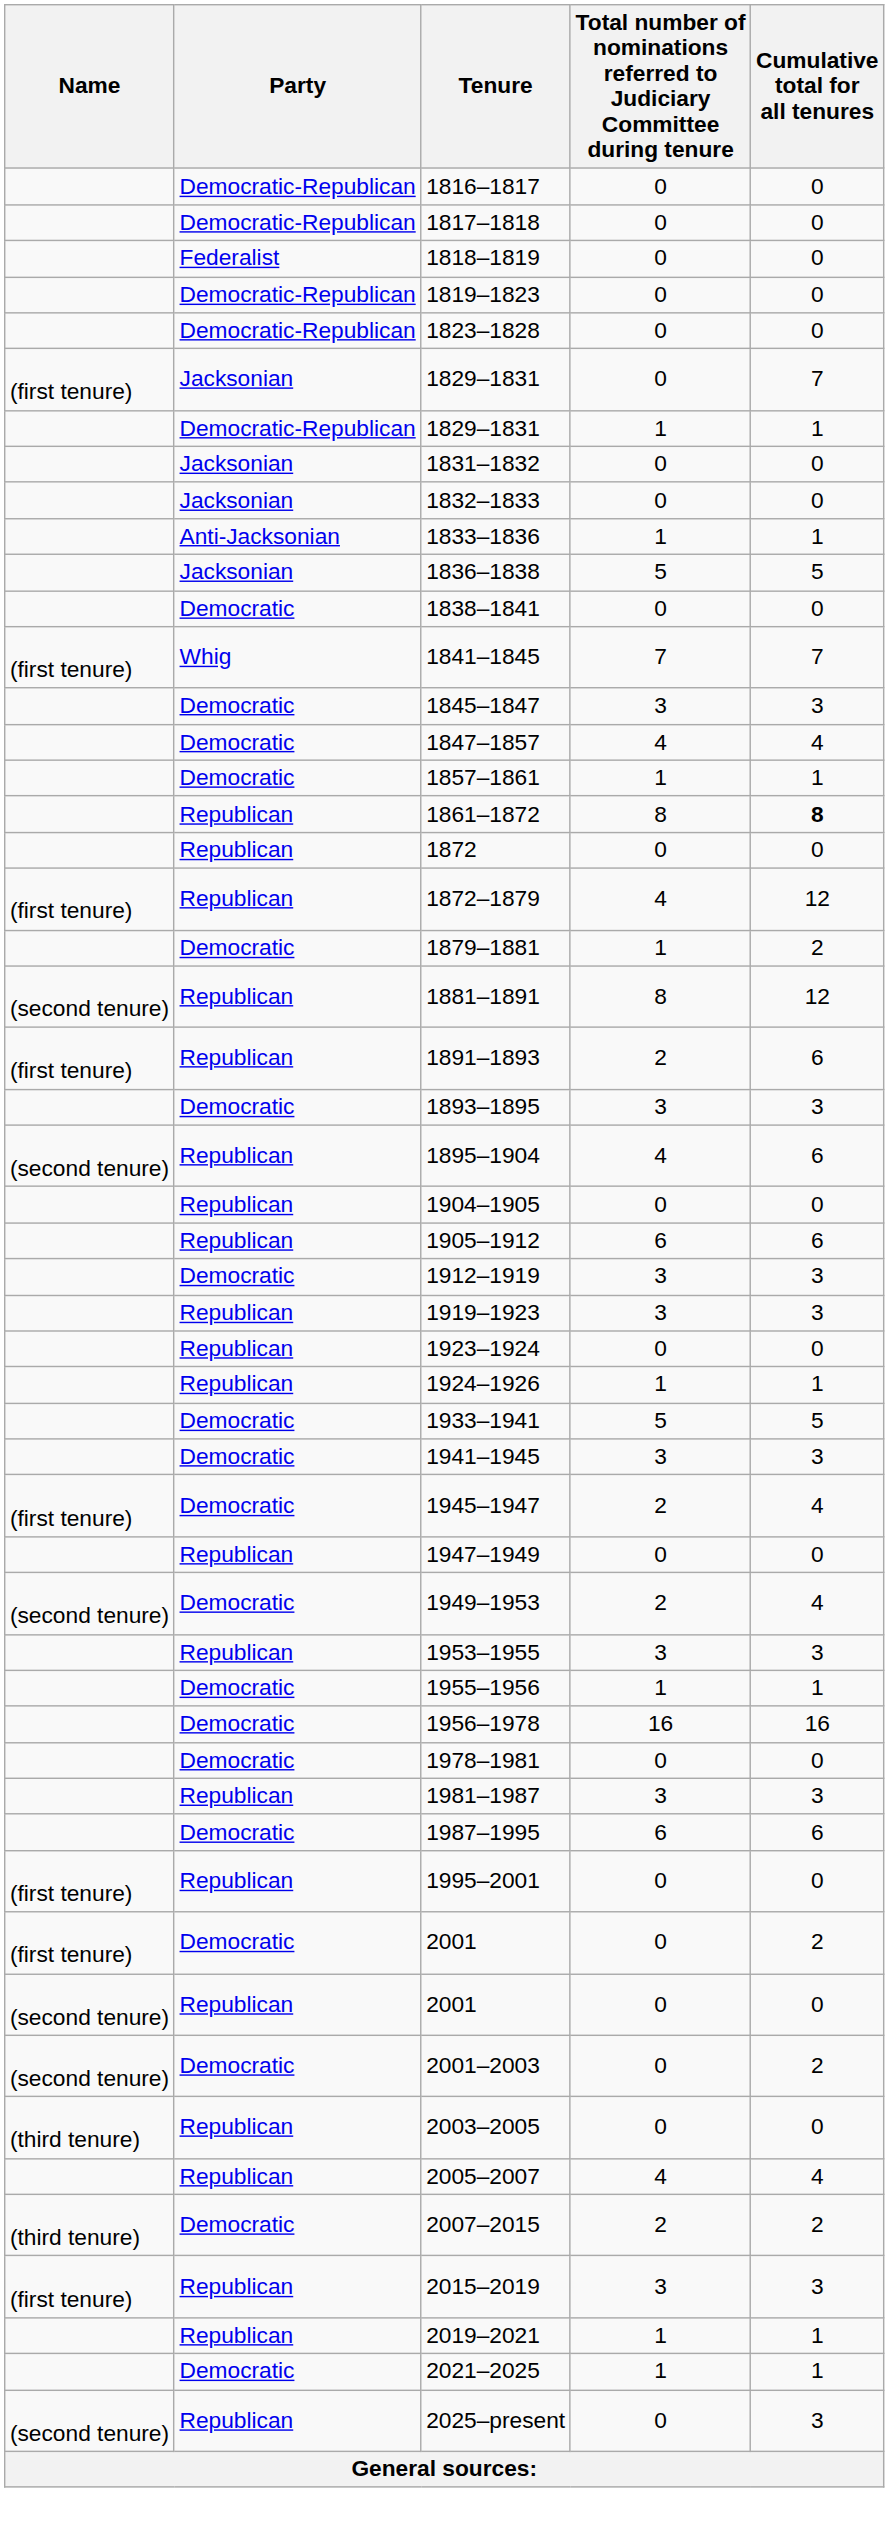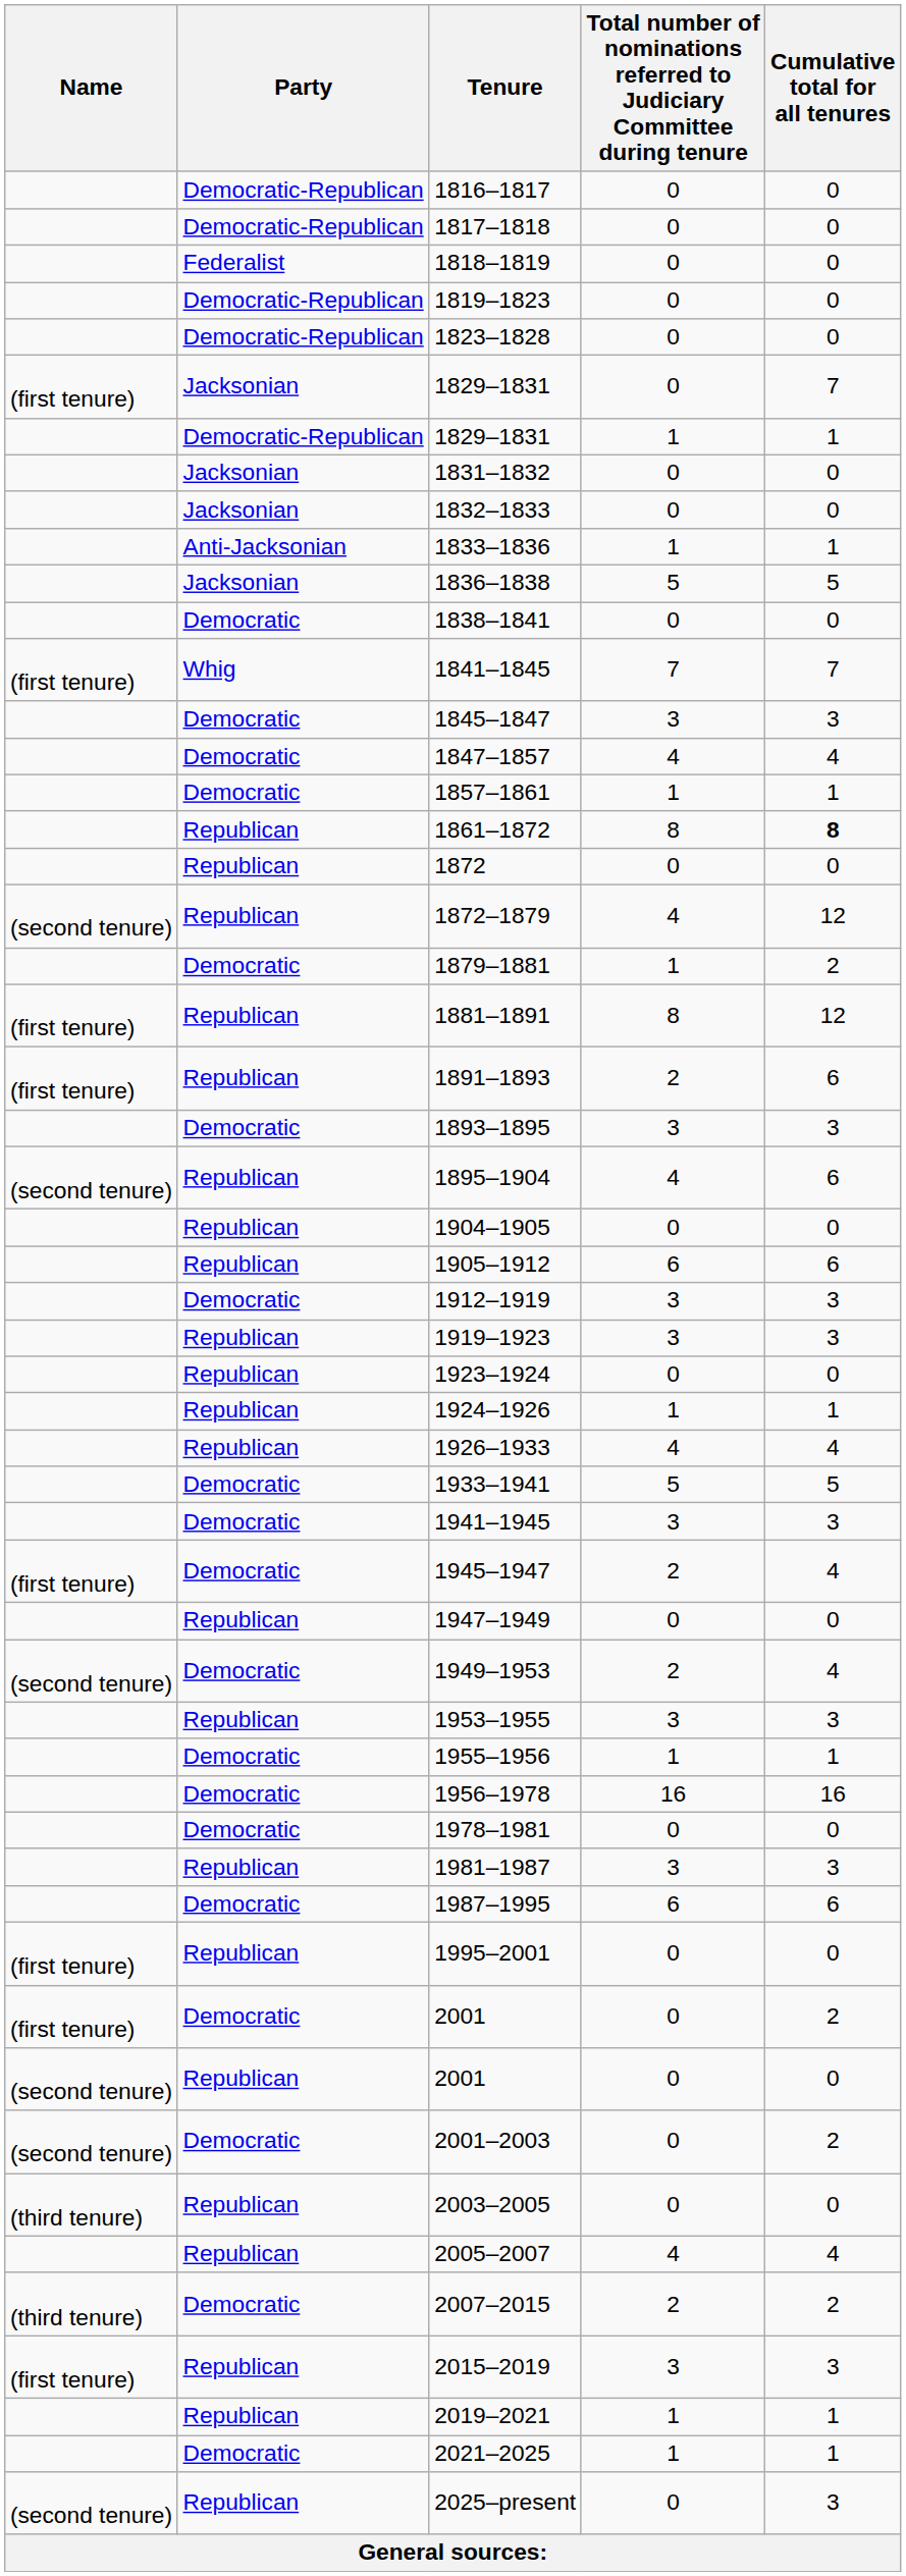 <table class="wikitable mw-collapsible sortable mw-collapsed">
 <tr>
 <th>Name</th>
 <th>Party</th>
 <th>Tenure</th>
 <th>Total number of<br>nominations<br>referred to<br>Judiciary<br>Committee<br>during tenure</th>
 <th>Cumulative<br>total for<br>all tenures</th>
 </tr>
 <tr>
 <td></td>
 <td><a href='#'>Democratic-Republican</a></td>
 <td>1816–1817</td>
 <td style=text-align:center>0</td>
 <td style=text-align:center>0</td>
 </tr>
 <tr>
 <td></td>
 <td><a href='#'>Democratic-Republican</a></td>
 <td>1817–1818</td>
 <td style=text-align:center>0</td>
 <td style=text-align:center>0</td>
 </tr>
 <tr>
 <td></td>
 <td><a href='#'>Federalist</a></td>
 <td>1818–1819</td>
 <td style=text-align:center>0</td>
 <td style=text-align:center>0</td>
 </tr>
 <tr>
 <td></td>
 <td><a href='#'>Democratic-Republican</a></td>
 <td>1819–1823</td>
 <td style=text-align:center>0</td>
 <td style=text-align:center>0</td>
 </tr>
 <tr>
 <td></td>
 <td><a href='#'>Democratic-Republican</a></td>
 <td>1823–1828</td>
 <td style=text-align:center>0</td>
 <td style=text-align:center>0</td>
 </tr>
 <tr>
 <td><br>(first tenure)</td>
 <td><a href='#'>Jacksonian</a></td>
 <td>1829–1831</td>
 <td style=text-align:center>0</td>
 <td style=text-align:center>7</td>
 </tr>
 <tr>
 <td></td>
 <td><a href='#'>Democratic-Republican</a></td>
 <td>1829–1831</td>
 <td style=text-align:center>1</td>
 <td style=text-align:center>1</td>
 </tr>
 <tr>
 <td></td>
 <td><a href='#'>Jacksonian</a></td>
 <td>1831–1832</td>
 <td style=text-align:center>0</td>
 <td style=text-align:center>0</td>
 </tr>
 <tr>
 <td></td>
 <td><a href='#'>Jacksonian</a></td>
 <td>1832–1833</td>
 <td style=text-align:center>0</td>
 <td style=text-align:center>0</td>
 </tr>
 <tr>
 <td></td>
 <td><a href='#'>Anti-Jacksonian</a></td>
 <td>1833–1836</td>
 <td style=text-align:center>1</td>
 <td style=text-align:center>1</td>
 </tr>
 <tr>
 <td></td>
 <td><a href='#'>Jacksonian</a></td>
 <td>1836–1838</td>
 <td style=text-align:center>5</td>
 <td style=text-align:center>5</td>
 </tr>
 <tr>
 <td></td>
 <td><a href='#'>Democratic</a></td>
 <td>1838–1841</td>
 <td style=text-align:center>0</td>
 <td style=text-align:center>0</td>
 </tr>
 <tr>
 <td><br>(first tenure)</td>
 <td><a href='#'>Whig</a></td>
 <td>1841–1845</td>
 <td style=text-align:center>7</td>
 <td style=text-align:center>7</td>
 </tr>
 <tr>
 <td></td>
 <td><a href='#'>Democratic</a></td>
 <td>1845–1847</td>
 <td style=text-align:center>3</td>
 <td style=text-align:center>3</td>
 </tr>
 <tr>
 <td></td>
 <td><a href='#'>Democratic</a></td>
 <td>1847–1857</td>
 <td style=text-align:center>4</td>
 <td style=text-align:center>4</td>
 </tr>
 <tr>
 <td></td>
 <td><a href='#'>Democratic</a></td>
 <td>1857–1861</td>
 <td style=text-align:center>1</td>
 <td style=text-align:center>1</td>
 </tr>
 <tr>
 <td></td>
 <td><a href='#'>Republican</a></td>
 <td>1861–1872</td>
 <td style=text-align:center>8</td>
 <td style=text-align:center><strong>8</strong></td>
 </tr>
 <tr>
 <td></td>
 <td><a href='#'>Republican</a></td>
 <td>1872</td>
 <td style=text-align:center>0</td>
 <td style=text-align:center>0</td>
 </tr>
 <tr>
-<td><br>(first tenure)</td>
+<td><br>(second tenure)</td>
 <td><a href='#'>Republican</a></td>
 <td>1872–1879</td>
 <td style=text-align:center>4</td>
 <td style=text-align:center>12</td>
 </tr>
 <tr>
 <td></td>
 <td><a href='#'>Democratic</a></td>
 <td>1879–1881</td>
 <td style=text-align:center>1</td>
 <td style=text-align:center>2</td>
 </tr>
 <tr>
-<td><br>(second tenure)</td>
+<td><br>(first tenure)</td>
 <td><a href='#'>Republican</a></td>
 <td>1881–1891</td>
 <td style=text-align:center>8</td>
 <td style=text-align:center>12</td>
 </tr>
 <tr>
 <td><br>(first tenure)</td>
 <td><a href='#'>Republican</a></td>
 <td>1891–1893</td>
 <td style=text-align:center>2</td>
 <td style=text-align:center>6</td>
 </tr>
 <tr>
 <td></td>
 <td><a href='#'>Democratic</a></td>
 <td>1893–1895</td>
 <td style=text-align:center>3</td>
 <td style=text-align:center>3</td>
 </tr>
 <tr>
 <td><br>(second tenure)</td>
 <td><a href='#'>Republican</a></td>
 <td>1895–1904</td>
 <td style=text-align:center>4</td>
 <td style=text-align:center>6</td>
 </tr>
 <tr>
 <td></td>
 <td><a href='#'>Republican</a></td>
 <td>1904–1905</td>
 <td style=text-align:center>0</td>
 <td style=text-align:center>0</td>
 </tr>
 <tr>
 <td></td>
 <td><a href='#'>Republican</a></td>
 <td>1905–1912</td>
 <td style=text-align:center>6</td>
 <td style=text-align:center>6</td>
 </tr>
 <tr>
 <td></td>
 <td><a href='#'>Democratic</a></td>
 <td>1912–1919</td>
 <td style=text-align:center>3</td>
 <td style=text-align:center>3</td>
 </tr>
 <tr>
 <td></td>
 <td><a href='#'>Republican</a></td>
 <td>1919–1923</td>
 <td style=text-align:center>3</td>
 <td style=text-align:center>3</td>
 </tr>
 <tr>
 <td></td>
 <td><a href='#'>Republican</a></td>
 <td>1923–1924</td>
 <td style=text-align:center>0</td>
 <td style=text-align:center>0</td>
 </tr>
 <tr>
 <td></td>
 <td><a href='#'>Republican</a></td>
 <td>1924–1926</td>
 <td style=text-align:center>1</td>
 <td style=text-align:center>1</td>
+</tr>
+<tr>
+<td></td>
+<td><a href='#'>Republican</a></td>
+<td>1926–1933</td>
+<td style=text-align:center>4</td>
+<td style=text-align:center>4</td>
 </tr>
 <tr>
 <td></td>
 <td><a href='#'>Democratic</a></td>
 <td>1933–1941</td>
 <td style=text-align:center>5</td>
 <td style=text-align:center>5</td>
 </tr>
 <tr>
 <td></td>
 <td><a href='#'>Democratic</a></td>
 <td>1941–1945</td>
 <td style=text-align:center>3</td>
 <td style=text-align:center>3</td>
 </tr>
 <tr>
 <td><br>(first tenure)</td>
 <td><a href='#'>Democratic</a></td>
 <td>1945–1947</td>
 <td style=text-align:center>2</td>
 <td style=text-align:center>4</td>
 </tr>
 <tr>
 <td></td>
 <td><a href='#'>Republican</a></td>
 <td>1947–1949</td>
 <td style=text-align:center>0</td>
 <td style=text-align:center>0</td>
 </tr>
 <tr>
 <td><br>(second tenure)</td>
 <td><a href='#'>Democratic</a></td>
 <td>1949–1953</td>
 <td style=text-align:center>2</td>
 <td style=text-align:center>4</td>
 </tr>
 <tr>
 <td></td>
 <td><a href='#'>Republican</a></td>
 <td>1953–1955</td>
 <td style=text-align:center>3</td>
 <td style=text-align:center>3</td>
 </tr>
 <tr>
 <td></td>
 <td><a href='#'>Democratic</a></td>
 <td>1955–1956</td>
 <td style=text-align:center>1</td>
 <td style=text-align:center>1</td>
 </tr>
 <tr>
 <td></td>
 <td><a href='#'>Democratic</a></td>
 <td>1956–1978</td>
 <td style=text-align:center>16</td>
 <td style=text-align:center>16</td>
 </tr>
 <tr>
 <td></td>
 <td><a href='#'>Democratic</a></td>
 <td>1978–1981</td>
 <td style=text-align:center>0</td>
 <td style=text-align:center>0</td>
 </tr>
 <tr>
 <td></td>
 <td><a href='#'>Republican</a></td>
 <td>1981–1987</td>
 <td style=text-align:center>3</td>
 <td style=text-align:center>3</td>
 </tr>
 <tr>
 <td></td>
 <td><a href='#'>Democratic</a></td>
 <td>1987–1995</td>
 <td style=text-align:center>6</td>
 <td style=text-align:center>6</td>
 </tr>
 <tr>
 <td><br>(first tenure)</td>
 <td><a href='#'>Republican</a></td>
 <td>1995–2001</td>
 <td style=text-align:center>0</td>
 <td style=text-align:center>0</td>
 </tr>
 <tr>
 <td><br>(first tenure)</td>
 <td><a href='#'>Democratic</a></td>
 <td>2001</td>
 <td style=text-align:center>0</td>
 <td style=text-align:center>2</td>
 </tr>
 <tr>
 <td><br>(second tenure)</td>
 <td><a href='#'>Republican</a></td>
 <td>2001</td>
 <td style=text-align:center>0</td>
 <td style=text-align:center>0</td>
 </tr>
 <tr>
 <td><br>(second tenure)</td>
 <td><a href='#'>Democratic</a></td>
 <td>2001–2003</td>
 <td style=text-align:center>0</td>
 <td style=text-align:center>2</td>
 </tr>
 <tr>
 <td><br>(third tenure)</td>
 <td><a href='#'>Republican</a></td>
 <td>2003–2005</td>
 <td style=text-align:center>0</td>
 <td style=text-align:center>0</td>
 </tr>
 <tr>
 <td></td>
 <td><a href='#'>Republican</a></td>
 <td>2005–2007</td>
 <td style=text-align:center>4</td>
 <td style=text-align:center>4</td>
 </tr>
 <tr>
 <td><br>(third tenure)</td>
 <td><a href='#'>Democratic</a></td>
 <td>2007–2015</td>
 <td style=text-align:center>2</td>
 <td style=text-align:center>2</td>
 </tr>
 <tr>
 <td><br>(first tenure)</td>
 <td><a href='#'>Republican</a></td>
 <td>2015–2019</td>
 <td style=text-align:center>3</td>
 <td style=text-align:center>3</td>
 </tr>
 <tr>
 <td></td>
 <td><a href='#'>Republican</a></td>
 <td>2019–2021</td>
 <td style=text-align:center>1</td>
 <td style=text-align:center>1</td>
 </tr>
 <tr>
 <td></td>
 <td><a href='#'>Democratic</a></td>
 <td>2021–2025</td>
 <td style=text-align:center>1</td>
 <td style=text-align:center>1</td>
 </tr>
 <tr>
 <td><br>(second tenure)</td>
 <td><a href='#'>Republican</a></td>
 <td>2025–present</td>
 <td style=text-align:center>0</td>
 <td style=text-align:center>3</td>
 </tr>
 <tr>
 <th colspan=5>General sources:</th>
 </tr>
 </table>
